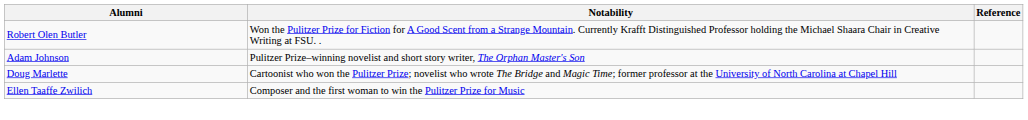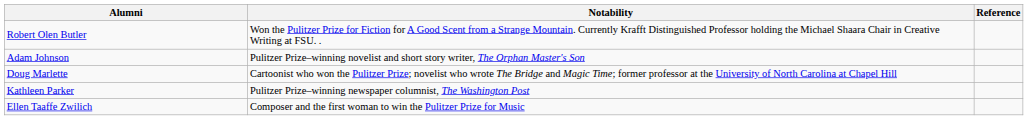 <table class="wikitable vertical-align-top">
 <tr>
 <th style="width:25%;">Alumni</th>
 <th style="width:75%;">Notability</th>
 <th style="width:*;" class="unsortable">Reference</th>
 </tr>
 <tr>
 <td><a href='#'>Robert Olen Butler</a></td>
 <td>Won the <a href='#'>Pulitzer Prize for Fiction</a> for <a href='#'>A Good Scent from a Strange Mountain</a>. Currently Krafft Distinguished Professor holding the Michael Shaara Chair in Creative Writing at FSU. .</td>
 </tr>
 <tr>
 <td><a href='#'>Adam Johnson</a></td>
 <td>Pulitzer Prize–winning novelist and short story writer, <em><a href='#'>The Orphan Master's Son</a></em></td>
 <td></td>
 </tr>
 <tr>
 <td><a href='#'>Doug Marlette</a></td>
 <td>Cartoonist who won the <a href='#'>Pulitzer Prize</a>; novelist who wrote <em>The Bridge</em> and <em>Magic Time</em>; former professor at the <a href='#'>University of North Carolina at Chapel Hill</a></td>
 <td></td>
 </tr>
 <tr>
+<td><a href='#'>Kathleen Parker</a></td>
+<td>Pulitzer Prize–winning newspaper columnist, <em><a href='#'>The Washington Post</a></em></td>
+<td></td>
+</tr>
+<tr>
 <td><a href='#'>Ellen Taaffe Zwilich</a></td>
 <td>Composer and the first woman to win the <a href='#'>Pulitzer Prize for Music</a></td>
 <td></td>
 </tr>
 </table>
